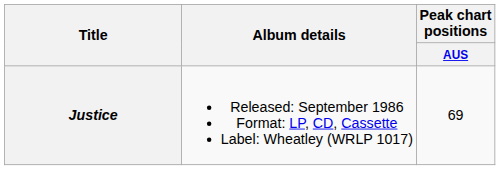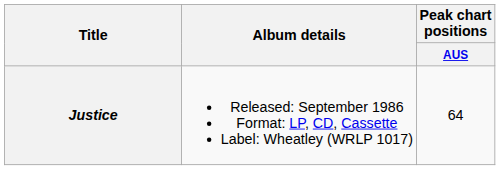 <table class="wikitable plainrowheaders" style="text-align:center;" border="1">
 <tr>
 <th scope="col" rowspan="2" style="width:12em;">Title</th>
 <th scope="col" rowspan="2" style="width:16em;">Album details</th>
 <th scope="col" colspan="1">Peak chart<br>positions</th>
 </tr>
 <tr>
 <th scope="col" style="text-align:center;"><small><a href='#'>AUS</a></small><br></th>
 </tr>
 <tr>
 <th scope="row"><em>Justice</em></th>
 <td><br><ul><li>Released: September 1986</li><li>Format: <a href='#'>LP</a>, <a href='#'>CD</a>, <a href='#'>Cassette</a></li><li>Label: Wheatley (WRLP 1017)</li></ul></td>
-<td align="center">69</td>
+<td align="center">64</td>
 </tr>
 </table>
